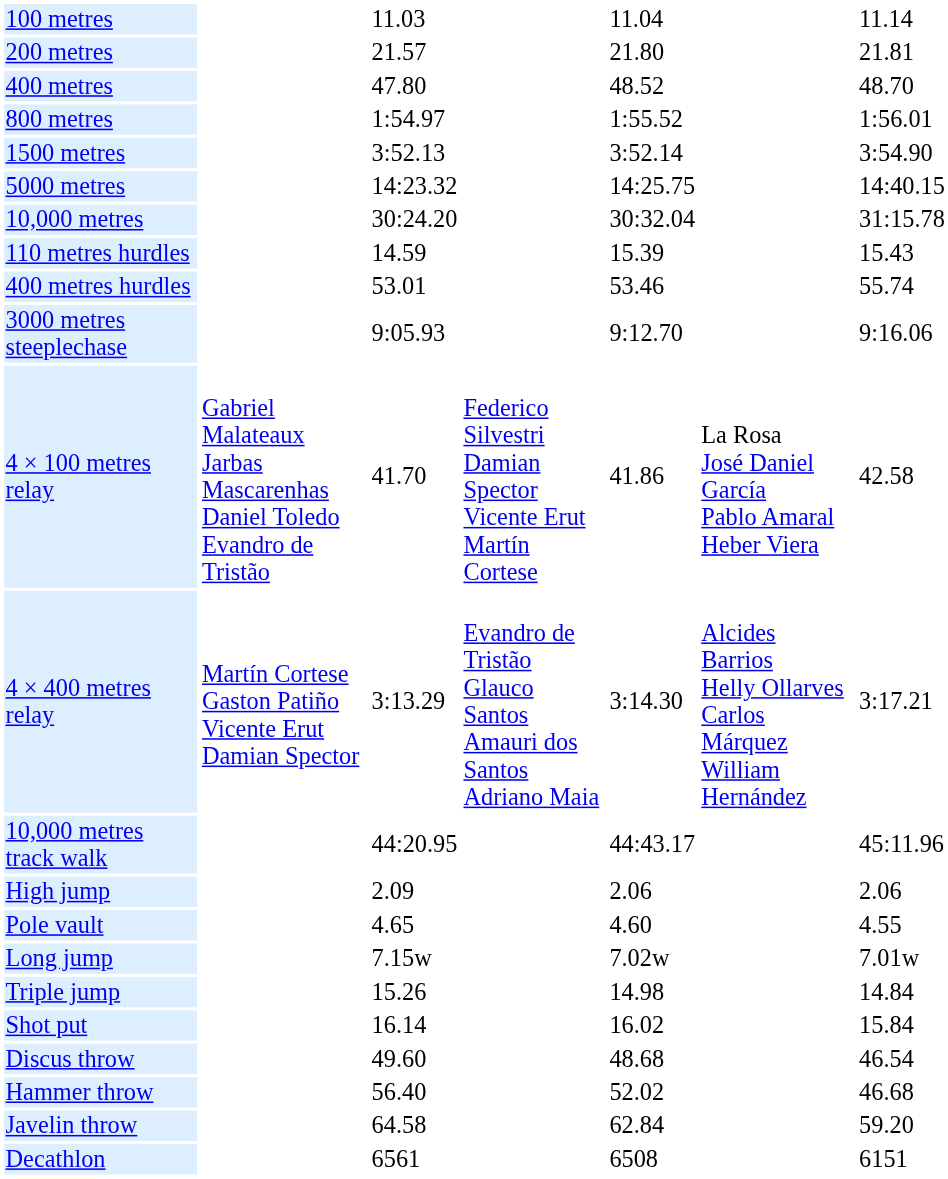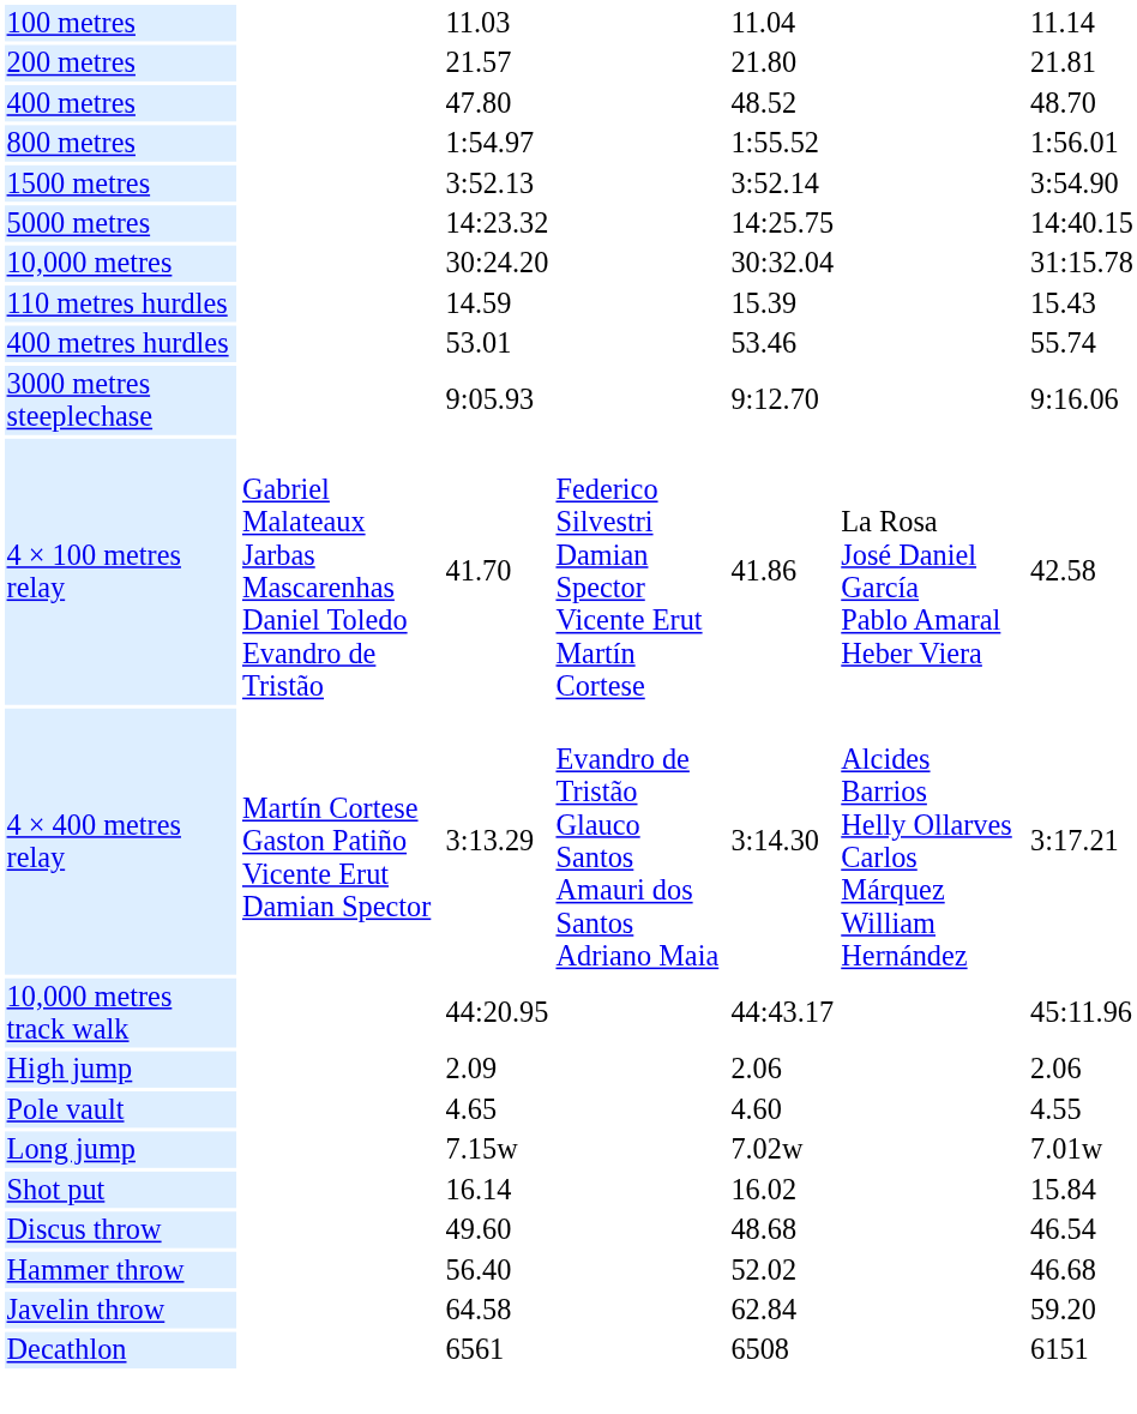 <table>
 <tr>
 <td bgcolor = DDEEFF><a href='#'>100 metres</a></td>
 <td></td>
 <td>11.03</td>
 <td></td>
 <td>11.04</td>
 <td></td>
 <td>11.14</td>
 </tr>
 <tr>
 <td bgcolor = DDEEFF><a href='#'>200 metres</a></td>
 <td></td>
 <td>21.57</td>
 <td></td>
 <td>21.80</td>
 <td></td>
 <td>21.81</td>
 </tr>
 <tr>
 <td bgcolor = DDEEFF><a href='#'>400 metres</a></td>
 <td></td>
 <td>47.80</td>
 <td></td>
 <td>48.52</td>
 <td></td>
 <td>48.70</td>
 </tr>
 <tr>
 <td bgcolor = DDEEFF><a href='#'>800 metres</a></td>
 <td></td>
 <td>1:54.97</td>
 <td></td>
 <td>1:55.52</td>
 <td></td>
 <td>1:56.01</td>
 </tr>
 <tr>
 <td bgcolor = DDEEFF><a href='#'>1500 metres</a></td>
 <td></td>
 <td>3:52.13</td>
 <td></td>
 <td>3:52.14</td>
 <td></td>
 <td>3:54.90</td>
 </tr>
 <tr>
 <td bgcolor = DDEEFF><a href='#'>5000 metres</a></td>
 <td></td>
 <td>14:23.32</td>
 <td></td>
 <td>14:25.75</td>
 <td></td>
 <td>14:40.15</td>
 </tr>
 <tr>
 <td bgcolor = DDEEFF><a href='#'>10,000 metres</a></td>
 <td></td>
 <td>30:24.20</td>
 <td></td>
 <td>30:32.04</td>
 <td></td>
 <td>31:15.78</td>
 </tr>
 <tr>
 <td bgcolor = DDEEFF><a href='#'>110 metres hurdles</a></td>
 <td></td>
 <td>14.59</td>
 <td></td>
 <td>15.39</td>
 <td></td>
 <td>15.43</td>
 </tr>
 <tr>
 <td bgcolor = DDEEFF><a href='#'>400 metres hurdles</a></td>
 <td></td>
 <td>53.01</td>
 <td></td>
 <td>53.46</td>
 <td></td>
 <td>55.74</td>
 </tr>
 <tr>
 <td bgcolor = DDEEFF><a href='#'>3000 metres steeplechase</a></td>
 <td></td>
 <td>9:05.93</td>
 <td></td>
 <td>9:12.70</td>
 <td></td>
 <td>9:16.06</td>
 </tr>
 <tr>
 <td bgcolor = DDEEFF><a href='#'>4 × 100 metres relay</a></td>
 <td><br><a href='#'>Gabriel Malateaux</a><br><a href='#'>Jarbas Mascarenhas</a><br><a href='#'>Daniel Toledo</a><br><a href='#'>Evandro de Tristão</a></td>
 <td>41.70</td>
 <td><br><a href='#'>Federico Silvestri</a><br><a href='#'>Damian Spector</a><br><a href='#'>Vicente Erut</a><br><a href='#'>Martín Cortese</a></td>
 <td>41.86</td>
 <td><br>La Rosa<br><a href='#'>José Daniel García</a><br><a href='#'>Pablo Amaral</a><br><a href='#'>Heber Viera</a></td>
 <td>42.58</td>
 </tr>
 <tr>
 <td bgcolor = DDEEFF><a href='#'>4 × 400 metres relay</a></td>
 <td><br><a href='#'>Martín Cortese</a><br><a href='#'>Gaston Patiño</a><br><a href='#'>Vicente Erut</a><br><a href='#'>Damian Spector</a></td>
 <td>3:13.29</td>
 <td><br><a href='#'>Evandro de Tristão</a><br><a href='#'>Glauco Santos</a><br><a href='#'>Amauri dos Santos</a><br><a href='#'>Adriano Maia</a></td>
 <td>3:14.30</td>
 <td><br><a href='#'>Alcides Barrios</a><br><a href='#'>Helly Ollarves</a><br><a href='#'>Carlos Márquez</a><br><a href='#'>William Hernández</a></td>
 <td>3:17.21</td>
 </tr>
 <tr>
 <td bgcolor = DDEEFF><a href='#'>10,000 metres track walk</a></td>
 <td></td>
 <td>44:20.95</td>
 <td></td>
 <td>44:43.17</td>
 <td></td>
 <td>45:11.96</td>
 </tr>
 <tr>
 <td bgcolor = DDEEFF><a href='#'>High jump</a></td>
 <td></td>
 <td>2.09</td>
 <td></td>
 <td>2.06</td>
 <td></td>
 <td>2.06</td>
 </tr>
 <tr>
 <td bgcolor = DDEEFF><a href='#'>Pole vault</a></td>
 <td></td>
 <td>4.65</td>
 <td></td>
 <td>4.60</td>
 <td></td>
 <td>4.55</td>
 </tr>
 <tr>
 <td bgcolor = DDEEFF><a href='#'>Long jump</a></td>
 <td></td>
 <td>7.15w</td>
 <td></td>
 <td>7.02w</td>
 <td></td>
 <td>7.01w</td>
 </tr>
 <tr>
-<td bgcolor = DDEEFF><a href='#'>Triple jump</a></td>
-<td></td>
-<td>15.26</td>
-<td></td>
-<td>14.98</td>
-<td></td>
-<td>14.84</td>
-</tr>
-<tr>
 <td bgcolor = DDEEFF><a href='#'>Shot put</a></td>
 <td></td>
 <td>16.14</td>
 <td></td>
 <td>16.02</td>
 <td></td>
 <td>15.84</td>
 </tr>
 <tr>
 <td bgcolor = DDEEFF><a href='#'>Discus throw</a></td>
 <td></td>
 <td>49.60</td>
 <td></td>
 <td>48.68</td>
 <td></td>
 <td>46.54</td>
 </tr>
 <tr>
 <td bgcolor = DDEEFF><a href='#'>Hammer throw</a></td>
 <td></td>
 <td>56.40</td>
 <td></td>
 <td>52.02</td>
 <td></td>
 <td>46.68</td>
 </tr>
 <tr>
 <td bgcolor = DDEEFF><a href='#'>Javelin throw</a></td>
 <td></td>
 <td>64.58</td>
 <td></td>
 <td>62.84</td>
 <td></td>
 <td>59.20</td>
 </tr>
 <tr>
 <td bgcolor = DDEEFF><a href='#'>Decathlon</a></td>
 <td></td>
 <td>6561</td>
 <td></td>
 <td>6508</td>
 <td></td>
 <td>6151</td>
 </tr>
 </table>
